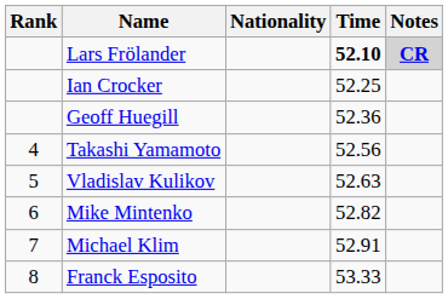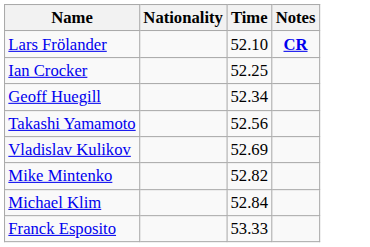 <table class="wikitable sortable" style="text-align:center">
 <tr>
-<th>Rank</th>
 <th>Name</th>
 <th>Nationality</th>
 <th>Time</th>
 <th>Notes</th>
 </tr>
 <tr>
-<td></td>
 <td align=left><a href='#'>Lars Frölander</a></td>
 <td align=left></td>
-<td><strong>52.10</strong></td>
-<td style="background: lightgrey;"><strong><a href='#'>CR</a></strong></td>
+<td>52.10</td>
+<td><strong><a href='#'>CR</a></strong></td>
 </tr>
 <tr>
-<td></td>
 <td align=left><a href='#'>Ian Crocker</a></td>
 <td align=left></td>
 <td>52.25</td>
 <td></td>
 </tr>
 <tr>
-<td></td>
 <td align=left><a href='#'>Geoff Huegill</a></td>
 <td align=left></td>
-<td>52.36</td>
+<td>52.34</td>
 <td></td>
 </tr>
 <tr>
-<td>4</td>
 <td align=left><a href='#'>Takashi Yamamoto</a></td>
 <td align=left></td>
 <td>52.56</td>
 <td></td>
 </tr>
 <tr>
-<td>5</td>
 <td align=left><a href='#'>Vladislav Kulikov</a></td>
 <td align=left></td>
-<td>52.63</td>
+<td>52.69</td>
 <td></td>
 </tr>
 <tr>
-<td>6</td>
 <td align=left><a href='#'>Mike Mintenko</a></td>
 <td align=left></td>
 <td>52.82</td>
 <td></td>
 </tr>
 <tr>
-<td>7</td>
 <td align=left><a href='#'>Michael Klim</a></td>
 <td align=left></td>
-<td>52.91</td>
+<td>52.84</td>
 <td></td>
 </tr>
 <tr>
-<td>8</td>
 <td align=left><a href='#'>Franck Esposito</a></td>
 <td align=left></td>
 <td>53.33</td>
 <td></td>
 </tr>
 </table>
